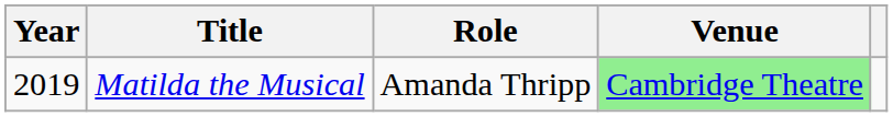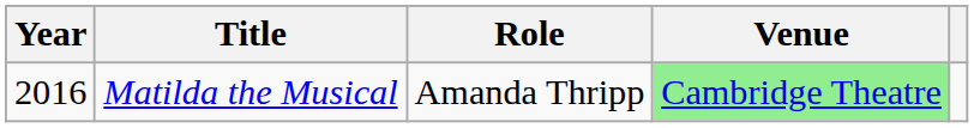 <table class="wikitable">
 <tr>
 <th>Year</th>
 <th>Title</th>
 <th>Role</th>
 <th>Venue</th>
 <th></th>
 </tr>
 <tr>
-<td>2019</td>
+<td>2016</td>
 <td><em><a href='#'>Matilda the Musical</a></em></td>
 <td>Amanda Thripp</td>
 <td style="background: lightgreen;"><a href='#'>Cambridge Theatre</a></td>
 <td align="center"></td>
 </tr>
 </table>
